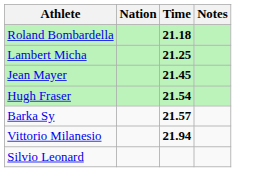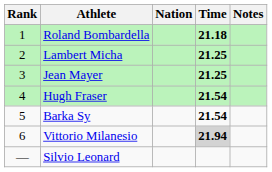 <table class="wikitable sortable" style="text-align:center">
 <tr>
+<th>Rank</th>
 <th>Athlete</th>
 <th>Nation</th>
 <th>Time</th>
 <th>Notes</th>
 </tr>
 <tr style="background:#bbf3bb;">
+<td>1</td>
 <td align=left><a href='#'>Roland Bombardella</a></td>
 <td align=left></td>
 <td><strong>21.18</strong></td>
 <td></td>
 </tr>
 <tr style="background:#bbf3bb;">
+<td>2</td>
 <td align=left><a href='#'>Lambert Micha</a></td>
 <td align=left></td>
 <td><strong>21.25</strong></td>
 <td></td>
 </tr>
 <tr style="background:#bbf3bb;">
+<td>3</td>
 <td align=left><a href='#'>Jean Mayer</a></td>
 <td align=left></td>
-<td><strong>21.45</strong></td>
+<td><strong>21.25</strong></td>
 <td></td>
 </tr>
 <tr style="background:#bbf3bb;">
+<td>4</td>
 <td align=left><a href='#'>Hugh Fraser</a></td>
 <td align=left></td>
 <td><strong>21.54</strong></td>
 <td></td>
 </tr>
 <tr>
+<td>5</td>
 <td align=left><a href='#'>Barka Sy</a></td>
 <td align=left></td>
-<td><strong>21.57</strong></td>
+<td><strong>21.54</strong></td>
 <td></td>
 </tr>
 <tr>
+<td>6</td>
 <td align=left><a href='#'>Vittorio Milanesio</a></td>
 <td align=left></td>
-<td><strong>21.94</strong></td>
+<td style="background: lightgrey;"><strong>21.94</strong></td>
 <td></td>
 </tr>
 <tr>
+<td data-sort-value=7>—</td>
 <td align=left><a href='#'>Silvio Leonard</a></td>
 <td align=left></td>
 <td data-sort-value=99.99></td>
 <td></td>
 </tr>
 </table>
